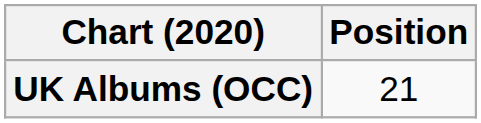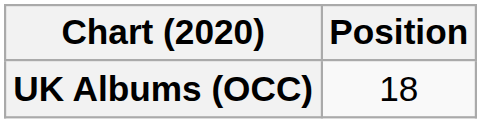 <table class="wikitable plainrowheaders" style="text-align:center">
 <tr>
 <th scope="col">Chart (2020)</th>
 <th scope="col">Position</th>
 </tr>
 <tr>
 <th scope="row">UK Albums (OCC)</th>
-<td>21</td>
+<td>18</td>
 </tr>
 </table>
